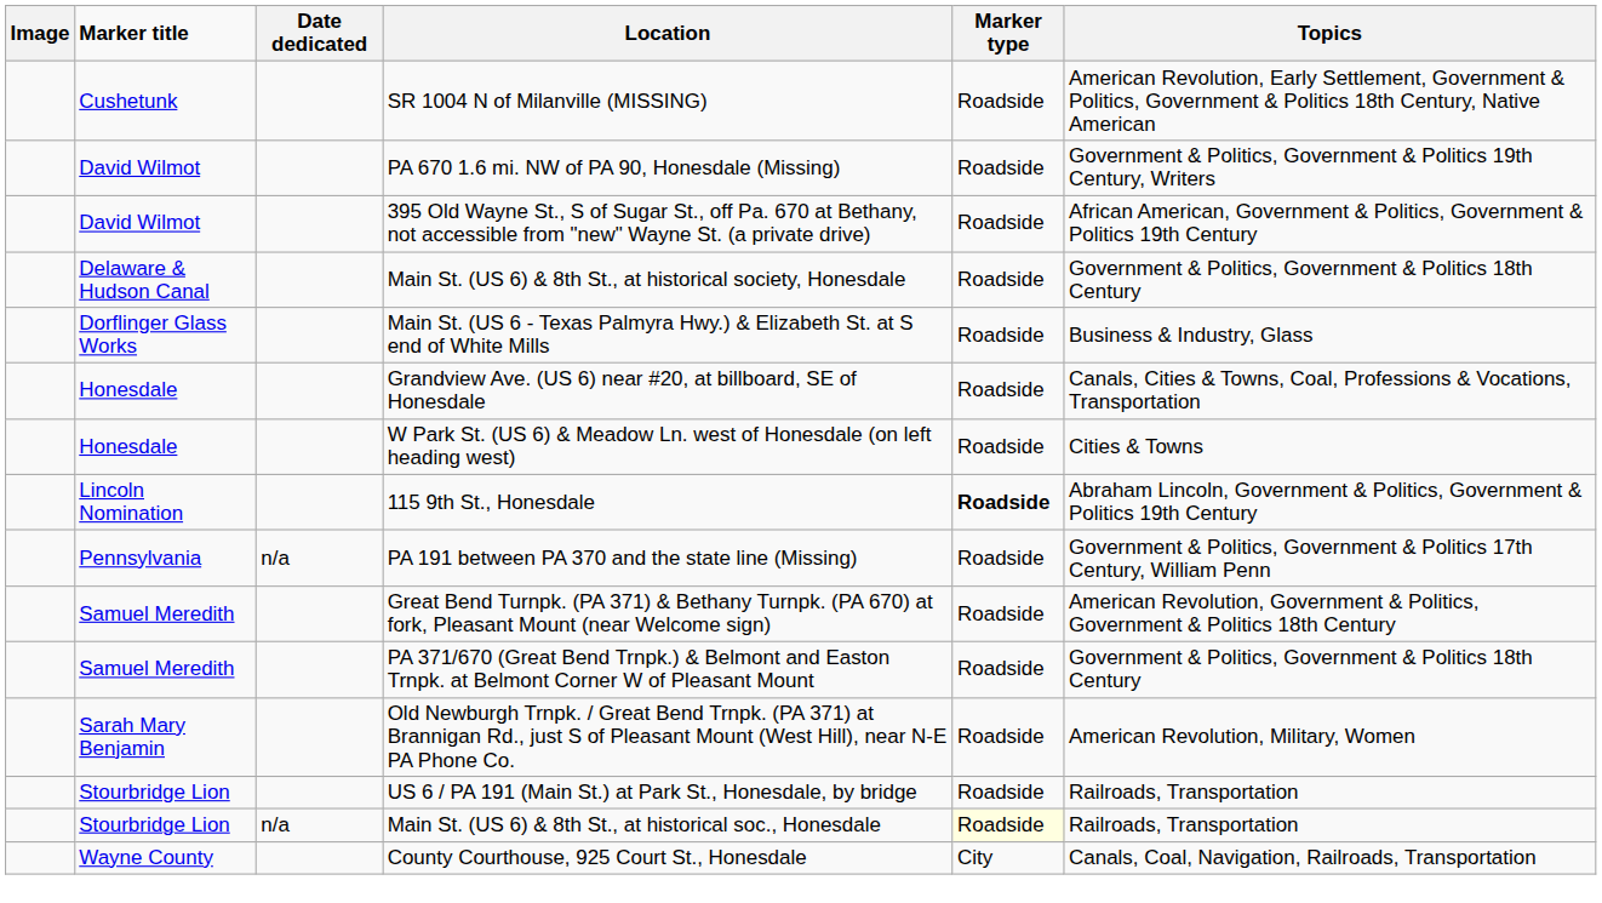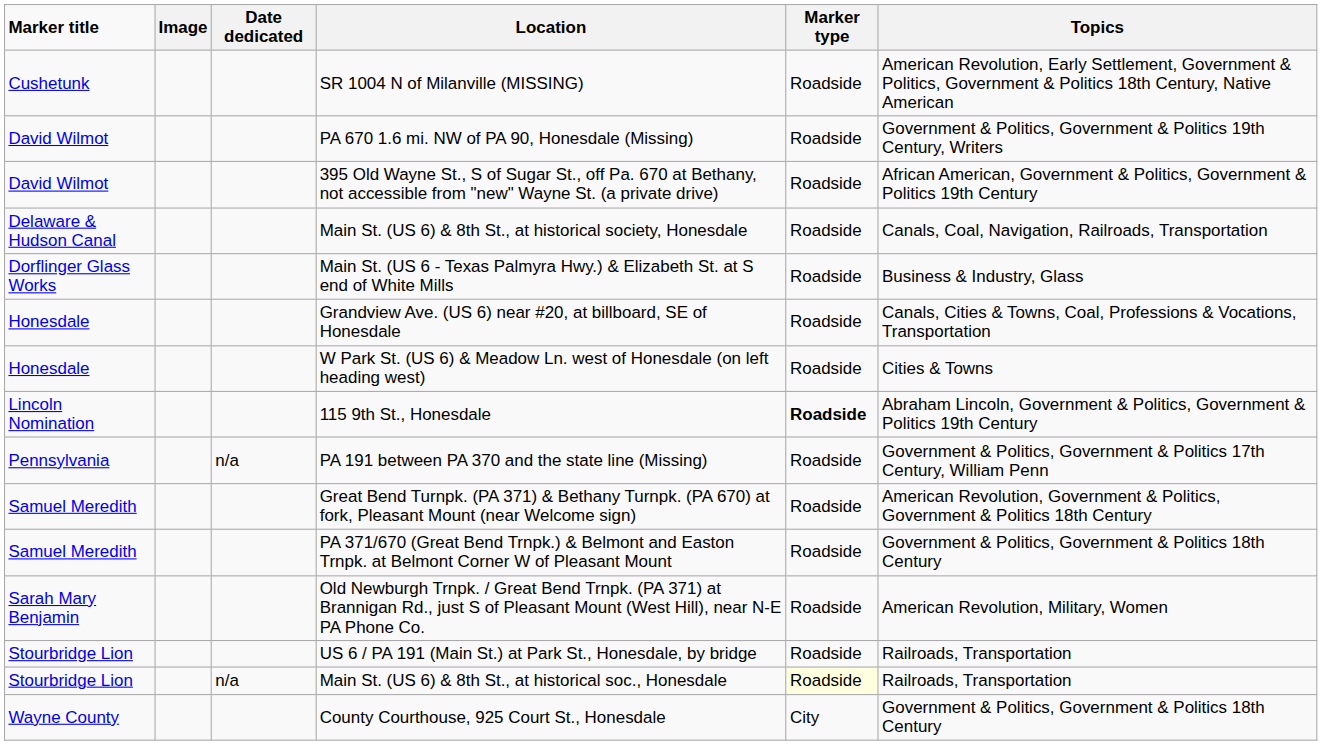 <table class="wikitable sortable" style="width:98%">
 <tr>
+<td><strong>Marker title</strong></td>
 <th class="unsortable"><strong>Image</strong></th>
-<td><strong>Marker title</strong></td>
 <th><strong>Date dedicated</strong></th>
 <th><strong>Location</strong></th>
 <th><strong>Marker type</strong></th>
 <th><strong>Topics</strong></th>
 </tr>
 <tr ->
+<td><a href='#'>Cushetunk</a></td>
 <td></td>
-<td><a href='#'>Cushetunk</a></td>
 <td></td>
 <td>SR 1004 N of Milanville (MISSING)<br><small></small></td>
 <td>Roadside</td>
 <td>American Revolution, Early Settlement, Government & Politics, Government & Politics 18th Century, Native American</td>
 </tr>
 <tr ->
+<td><a href='#'>David Wilmot</a></td>
 <td></td>
-<td><a href='#'>David Wilmot</a></td>
 <td></td>
 <td>PA 670 1.6 mi. NW of PA 90, Honesdale (Missing)<br><small></small></td>
 <td>Roadside</td>
 <td>Government & Politics, Government & Politics 19th Century, Writers</td>
 </tr>
 <tr ->
+<td><a href='#'>David Wilmot</a></td>
 <td></td>
-<td><a href='#'>David Wilmot</a></td>
 <td></td>
 <td>395 Old Wayne St., S of Sugar St., off Pa. 670 at Bethany, not accessible from "new" Wayne St. (a private drive)<br><small></small></td>
 <td>Roadside</td>
 <td>African American, Government & Politics, Government & Politics 19th Century</td>
 </tr>
 <tr ->
+<td><a href='#'>Delaware & Hudson Canal</a></td>
 <td></td>
-<td><a href='#'>Delaware & Hudson Canal</a></td>
 <td></td>
 <td>Main St. (US 6) & 8th St., at historical society, Honesdale<br><small></small></td>
 <td>Roadside</td>
-<td>Government & Politics, Government & Politics 18th Century</td>
+<td>Canals, Coal, Navigation, Railroads, Transportation</td>
 </tr>
 <tr ->
+<td><a href='#'>Dorflinger Glass Works</a></td>
 <td></td>
-<td><a href='#'>Dorflinger Glass Works</a></td>
 <td></td>
 <td>Main St. (US 6 - Texas Palmyra Hwy.) & Elizabeth St. at S end of White Mills<br><small></small></td>
 <td>Roadside</td>
 <td>Business & Industry, Glass</td>
 </tr>
 <tr ->
+<td><a href='#'>Honesdale</a></td>
 <td></td>
-<td><a href='#'>Honesdale</a></td>
 <td></td>
 <td>Grandview Ave. (US 6) near #20, at billboard, SE of Honesdale<br><small></small></td>
 <td>Roadside</td>
 <td>Canals, Cities & Towns, Coal, Professions & Vocations, Transportation</td>
 </tr>
 <tr ->
+<td><a href='#'>Honesdale</a></td>
 <td></td>
-<td><a href='#'>Honesdale</a></td>
 <td></td>
 <td>W Park St. (US 6) & Meadow Ln. west of Honesdale (on left heading west)<br><small></small></td>
 <td>Roadside</td>
 <td>Cities & Towns</td>
 </tr>
 <tr ->
+<td><a href='#'>Lincoln Nomination</a></td>
 <td></td>
-<td><a href='#'>Lincoln Nomination</a></td>
 <td></td>
 <td>115 9th St., Honesdale<br><small></small></td>
 <td><strong>Roadside</strong></td>
 <td>Abraham Lincoln, Government & Politics, Government & Politics 19th Century</td>
 </tr>
 <tr ->
+<td><a href='#'>Pennsylvania</a></td>
 <td></td>
-<td><a href='#'>Pennsylvania</a></td>
 <td>n/a</td>
 <td>PA 191 between PA 370 and the state line (Missing)<br><small></small></td>
 <td>Roadside</td>
 <td>Government & Politics, Government & Politics 17th Century, William Penn</td>
 </tr>
 <tr ->
+<td><a href='#'>Samuel Meredith</a></td>
 <td></td>
-<td><a href='#'>Samuel Meredith</a></td>
 <td></td>
 <td>Great Bend Turnpk. (PA 371) & Bethany Turnpk. (PA 670) at fork, Pleasant Mount (near Welcome sign)<br><small></small></td>
 <td>Roadside</td>
 <td>American Revolution, Government & Politics, Government & Politics 18th Century</td>
 </tr>
 <tr ->
+<td><a href='#'>Samuel Meredith</a></td>
 <td></td>
-<td><a href='#'>Samuel Meredith</a></td>
 <td></td>
 <td>PA 371/670 (Great Bend Trnpk.) & Belmont and Easton Trnpk. at Belmont Corner W of Pleasant Mount<br><small></small></td>
 <td>Roadside</td>
 <td>Government & Politics, Government & Politics 18th Century</td>
 </tr>
 <tr ->
+<td><a href='#'>Sarah Mary Benjamin</a></td>
 <td></td>
-<td><a href='#'>Sarah Mary Benjamin</a></td>
 <td></td>
 <td>Old Newburgh Trnpk. / Great Bend Trnpk. (PA 371) at Brannigan Rd., just S of Pleasant Mount (West Hill), near N-E PA Phone Co.<br><small></small></td>
 <td>Roadside</td>
 <td>American Revolution, Military, Women</td>
 </tr>
 <tr ->
+<td><a href='#'>Stourbridge Lion</a></td>
 <td></td>
-<td><a href='#'>Stourbridge Lion</a></td>
 <td></td>
 <td>US 6 / PA 191 (Main St.) at Park St., Honesdale, by bridge<br><small></small></td>
 <td>Roadside</td>
 <td>Railroads, Transportation</td>
 </tr>
 <tr ->
+<td><a href='#'>Stourbridge Lion</a></td>
 <td></td>
-<td><a href='#'>Stourbridge Lion</a></td>
 <td>n/a</td>
 <td>Main St. (US 6) & 8th St., at historical soc., Honesdale<br><small></small></td>
 <td style="background: lightyellow;">Roadside</td>
 <td>Railroads, Transportation</td>
 </tr>
 <tr ->
+<td><a href='#'>Wayne County</a></td>
 <td></td>
-<td><a href='#'>Wayne County</a></td>
 <td></td>
 <td>County Courthouse, 925 Court St., Honesdale<br><small></small></td>
 <td>City</td>
-<td>Canals, Coal, Navigation, Railroads, Transportation</td>
+<td>Government & Politics, Government & Politics 18th Century</td>
 </tr>
 </table>
